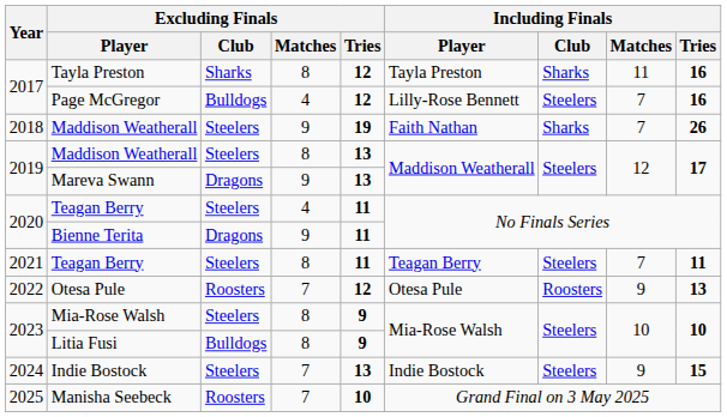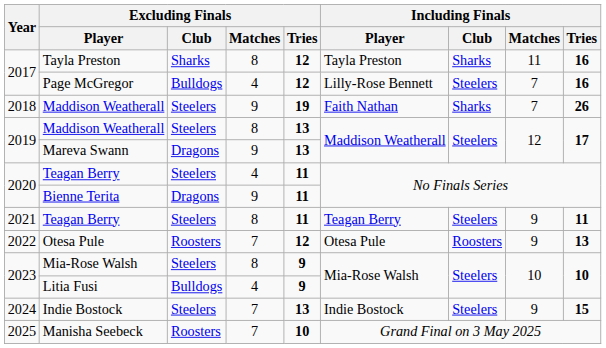 <table class="wikitable">
 <tr>
 <th rowspan=2>Year</th>
 <th colspan=4>Excluding Finals</th>
 <th colspan=4>Including Finals</th>
 </tr>
 <tr>
 <th>Player</th>
 <th>Club</th>
 <th>Matches</th>
 <th>Tries</th>
 <th>Player</th>
 <th>Club</th>
 <th>Matches</th>
 <th>Tries</th>
 </tr>
 <tr>
 <td rowspan = 2>2017</td>
 <td>Tayla Preston</td>
 <td> <a href='#'>Sharks</a></td>
 <td align=center>8</td>
 <td align=center><strong>12</strong></td>
 <td>Tayla Preston</td>
 <td> <a href='#'>Sharks</a></td>
 <td align=center>11</td>
 <td align=center><strong>16</strong></td>
 </tr>
 <tr>
 <td>Page McGregor</td>
 <td> <a href='#'>Bulldogs</a></td>
 <td align=center>4</td>
 <td align=center><strong>12</strong></td>
 <td>Lilly-Rose Bennett</td>
 <td> <a href='#'>Steelers</a></td>
 <td align=center>7</td>
 <td align=center><strong>16</strong></td>
 </tr>
 <tr>
 <td>2018</td>
 <td><a href='#'>Maddison Weatherall</a></td>
 <td> <a href='#'>Steelers</a></td>
 <td align=center>9</td>
 <td align=center><strong>19</strong></td>
 <td><a href='#'>Faith Nathan</a></td>
 <td> <a href='#'>Sharks</a></td>
 <td align=center>7</td>
 <td align=center><strong>26</strong></td>
 </tr>
 <tr>
 <td rowspan = 2>2019</td>
 <td><a href='#'>Maddison Weatherall</a></td>
 <td> <a href='#'>Steelers</a></td>
 <td align=center>8</td>
 <td align=center><strong>13</strong></td>
 <td rowspan = 2><a href='#'>Maddison Weatherall</a></td>
 <td rowspan = 2> <a href='#'>Steelers</a></td>
 <td rowspan = 2 align=center>12</td>
 <td rowspan = 2 align=center><strong>17</strong></td>
 </tr>
 <tr>
 <td>Mareva Swann</td>
 <td> <a href='#'>Dragons</a></td>
 <td align=center>9</td>
 <td align=center><strong>13</strong></td>
 </tr>
 <tr>
 <td rowspan = 2>2020</td>
 <td><a href='#'>Teagan Berry</a></td>
 <td> <a href='#'>Steelers</a></td>
 <td align=center>4</td>
 <td align=center><strong>11</strong></td>
 <td rowspan = 2 colspan=4 align=center><em>No Finals Series</em></td>
 </tr>
 <tr>
 <td><a href='#'>Bienne Terita</a></td>
 <td> <a href='#'>Dragons</a></td>
 <td align=center>9</td>
 <td align=center><strong>11</strong></td>
 </tr>
 <tr>
 <td>2021</td>
 <td><a href='#'>Teagan Berry</a></td>
 <td> <a href='#'>Steelers</a></td>
 <td align=center>8</td>
 <td align=center><strong>11</strong></td>
 <td><a href='#'>Teagan Berry</a></td>
 <td> <a href='#'>Steelers</a></td>
-<td align=center>7</td>
+<td align=center>9</td>
 <td align=center><strong>11</strong></td>
 </tr>
 <tr>
 <td>2022</td>
 <td>Otesa Pule</td>
 <td> <a href='#'>Roosters</a></td>
 <td align=center>7</td>
 <td align=center><strong>12</strong></td>
 <td>Otesa Pule</td>
 <td> <a href='#'>Roosters</a></td>
 <td align=center>9</td>
 <td align=center><strong>13</strong></td>
 </tr>
 <tr>
 <td rowspan = 2>2023</td>
 <td>Mia-Rose Walsh</td>
 <td> <a href='#'>Steelers</a></td>
 <td align=center>8</td>
 <td align=center><strong>9</strong></td>
 <td rowspan = 2>Mia-Rose Walsh</td>
 <td rowspan = 2> <a href='#'>Steelers</a></td>
 <td rowspan = 2 align=center>10</td>
 <td rowspan = 2 align=center><strong>10</strong></td>
 </tr>
 <tr>
 <td>Litia Fusi</td>
 <td> <a href='#'>Bulldogs</a></td>
-<td align=center>8</td>
+<td align=center>4</td>
 <td align=center><strong>9</strong></td>
 </tr>
 <tr>
 <td>2024</td>
 <td>Indie Bostock</td>
 <td> <a href='#'>Steelers</a></td>
 <td align=center>7</td>
 <td align=center><strong>13</strong></td>
 <td>Indie Bostock</td>
 <td> <a href='#'>Steelers</a></td>
 <td align=center>9</td>
 <td align=center><strong>15</strong></td>
 </tr>
 <tr>
 <td>2025</td>
 <td>Manisha Seebeck</td>
 <td> <a href='#'>Roosters</a></td>
 <td align=center>7</td>
 <td align=center><strong>10</strong></td>
 <td colspan=4 align=center><em>Grand Final on 3 May 2025</em></td>
 </tr>
 </table>
